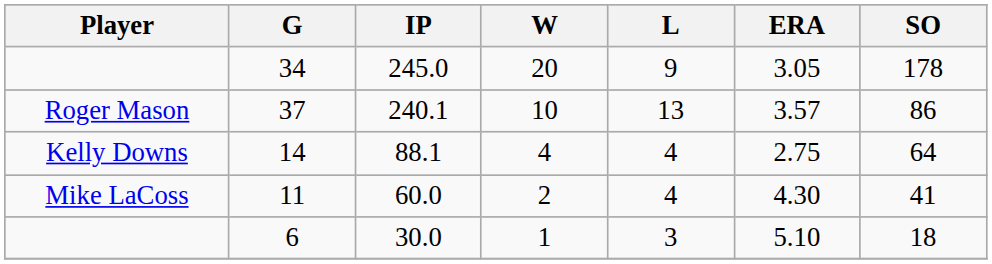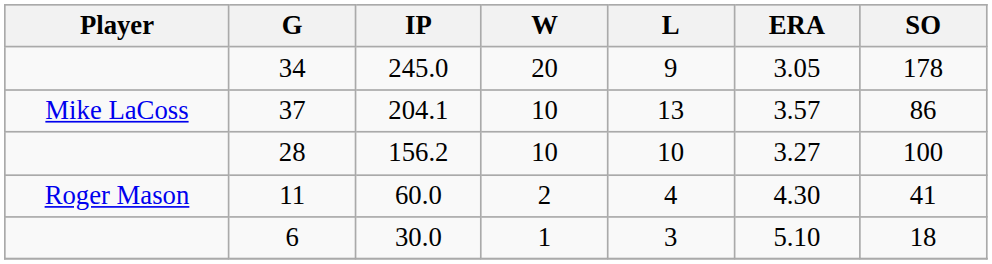 <table class="wikitable sortable">
 <tr>
 <th bgcolor="#DDDDFF" width="16%">Player</th>
 <th bgcolor="#DDDDFF" width="9%">G</th>
 <th bgcolor="#DDDDFF" width="9%">IP</th>
 <th bgcolor="#DDDDFF" width="9%">W</th>
 <th bgcolor="#DDDDFF" width="9%">L</th>
 <th bgcolor="#DDDDFF" width="9%">ERA</th>
 <th bgcolor="#DDDDFF" width="9%">SO</th>
 </tr>
 <tr align="center">
 <td></td>
 <td>34</td>
 <td>245.0</td>
 <td>20</td>
 <td>9</td>
 <td>3.05</td>
 <td>178</td>
 </tr>
 <tr align="center">
-<td><a href='#'>Roger Mason</a></td>
+<td><a href='#'>Mike LaCoss</a></td>
 <td>37</td>
-<td>240.1</td>
+<td>204.1</td>
 <td>10</td>
 <td>13</td>
 <td>3.57</td>
 <td>86</td>
 </tr>
 <tr align="center">
-<td><a href='#'>Kelly Downs</a></td>
-<td>14</td>
-<td>88.1</td>
-<td>4</td>
-<td>4</td>
-<td>2.75</td>
-<td>64</td>
+<td></td>
+<td>28</td>
+<td>156.2</td>
+<td>10</td>
+<td>10</td>
+<td>3.27</td>
+<td>100</td>
 </tr>
 <tr align="center">
-<td><a href='#'>Mike LaCoss</a></td>
+<td><a href='#'>Roger Mason</a></td>
 <td>11</td>
 <td>60.0</td>
 <td>2</td>
 <td>4</td>
 <td>4.30</td>
 <td>41</td>
 </tr>
 <tr align="center">
 <td></td>
 <td>6</td>
 <td>30.0</td>
 <td>1</td>
 <td>3</td>
 <td>5.10</td>
 <td>18</td>
 </tr>
 <tr align="center">
 </tr>
 </table>
